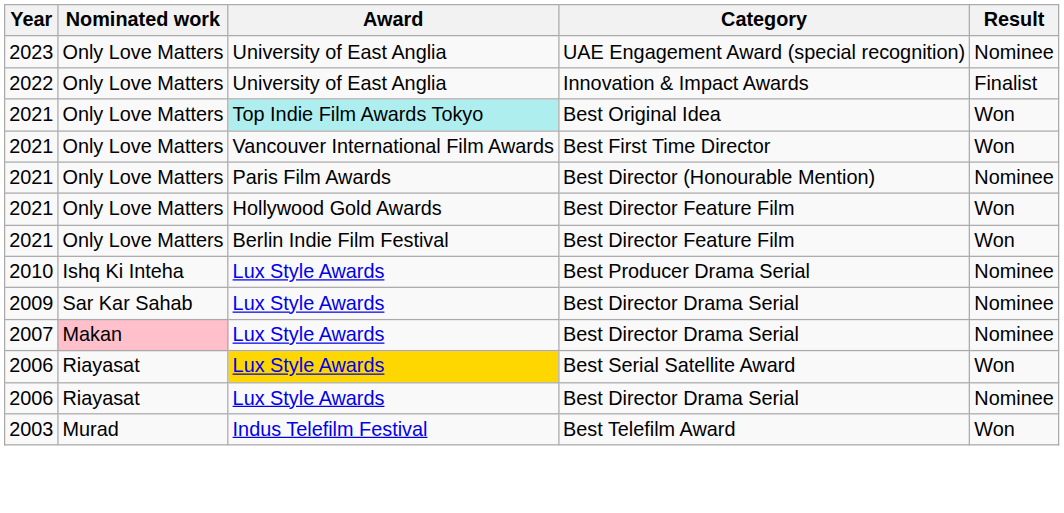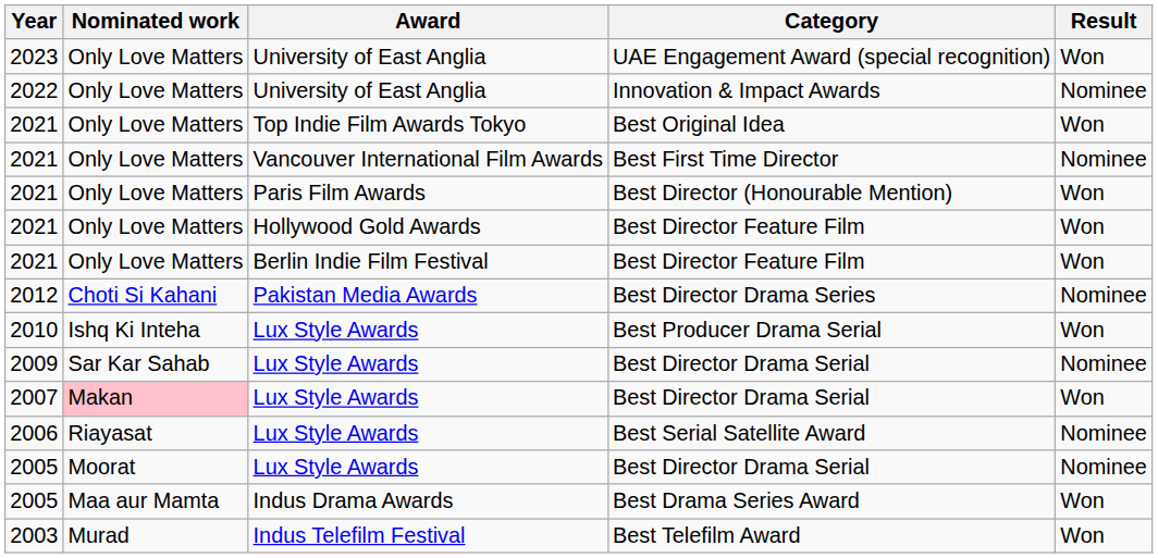 <table class="wikitable style">
 <tr>
 <th>Year</th>
 <th>Nominated work</th>
 <th>Award</th>
 <th>Category</th>
 <th>Result</th>
 </tr>
 <tr>
 <td>2023</td>
 <td>Only Love Matters</td>
 <td>University of East Anglia</td>
 <td>UAE Engagement Award (special recognition)</td>
-<td>Nominee</td>
+<td>Won</td>
 </tr>
 <tr>
 <td>2022</td>
 <td>Only Love Matters</td>
 <td>University of East Anglia</td>
 <td>Innovation & Impact Awards</td>
-<td>Finalist</td>
+<td>Nominee</td>
 </tr>
 <tr>
 <td>2021</td>
 <td>Only Love Matters</td>
-<td style="background: paleturquoise;">Top Indie Film Awards Tokyo</td>
+<td>Top Indie Film Awards Tokyo</td>
 <td>Best Original Idea</td>
 <td>Won</td>
 </tr>
 <tr>
 <td>2021</td>
 <td>Only Love Matters</td>
 <td>Vancouver International Film Awards</td>
 <td>Best First Time Director</td>
-<td>Won</td>
+<td>Nominee</td>
 </tr>
 <tr>
 <td>2021</td>
 <td>Only Love Matters</td>
 <td>Paris Film Awards</td>
 <td>Best Director (Honourable Mention)</td>
-<td>Nominee</td>
+<td>Won</td>
 </tr>
 <tr>
 <td>2021</td>
 <td>Only Love Matters</td>
 <td>Hollywood Gold Awards</td>
 <td>Best Director Feature Film</td>
 <td>Won</td>
 </tr>
 <tr>
 <td>2021</td>
 <td>Only Love Matters</td>
 <td>Berlin Indie Film Festival</td>
 <td>Best Director Feature Film</td>
 <td>Won</td>
 </tr>
 <tr>
+<td>2012</td>
+<td><a href='#'>Choti Si Kahani</a></td>
+<td><a href='#'>Pakistan Media Awards</a></td>
+<td>Best Director Drama Series</td>
+<td>Nominee</td>
+</tr>
+<tr>
 <td>2010</td>
 <td>Ishq Ki Inteha</td>
 <td><a href='#'>Lux Style Awards</a></td>
 <td>Best Producer Drama Serial</td>
-<td>Nominee</td>
+<td>Won</td>
 </tr>
 <tr>
 <td>2009</td>
 <td>Sar Kar Sahab</td>
 <td><a href='#'>Lux Style Awards</a></td>
 <td>Best Director Drama Serial</td>
 <td>Nominee</td>
 </tr>
 <tr>
 <td>2007</td>
 <td style="background: pink;">Makan</td>
 <td><a href='#'>Lux Style Awards</a></td>
 <td>Best Director Drama Serial</td>
-<td>Nominee</td>
-</tr>
-<tr>
-<td>2006</td>
-<td>Riayasat</td>
-<td style="background: gold;"><a href='#'>Lux Style Awards</a></td>
-<td>Best Serial Satellite Award</td>
 <td>Won</td>
 </tr>
 <tr>
 <td>2006</td>
 <td>Riayasat</td>
 <td><a href='#'>Lux Style Awards</a></td>
+<td>Best Serial Satellite Award</td>
+<td>Nominee</td>
+</tr>
+<tr>
+<td>2005</td>
+<td>Moorat</td>
+<td><a href='#'>Lux Style Awards</a></td>
 <td>Best Director Drama Serial</td>
 <td>Nominee</td>
+</tr>
+<tr>
+<td>2005</td>
+<td>Maa aur Mamta</td>
+<td>Indus Drama Awards</td>
+<td>Best Drama Series Award</td>
+<td>Won</td>
 </tr>
 <tr>
 <td>2003</td>
 <td>Murad</td>
 <td><a href='#'>Indus Telefilm Festival</a></td>
 <td>Best Telefilm Award</td>
 <td>Won</td>
 </tr>
 </table>
